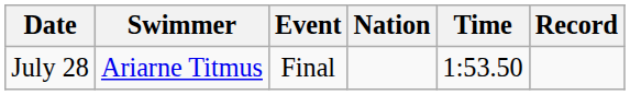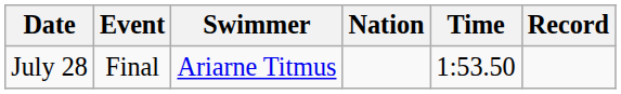 <table class="wikitable sortable" style="text-align:center" style=text-align:center>
 <tr>
 <th>Date</th>
+<th>Event</th>
 <th>Swimmer</th>
-<th>Event</th>
 <th>Nation</th>
 <th>Time</th>
 <th>Record</th>
 </tr>
 <tr>
 <td>July 28</td>
+<td>Final</td>
 <td align=left><a href='#'>Ariarne Titmus</a></td>
-<td>Final</td>
 <td align=left></td>
 <td>1:53.50</td>
 <td></td>
 </tr>
 </table>
